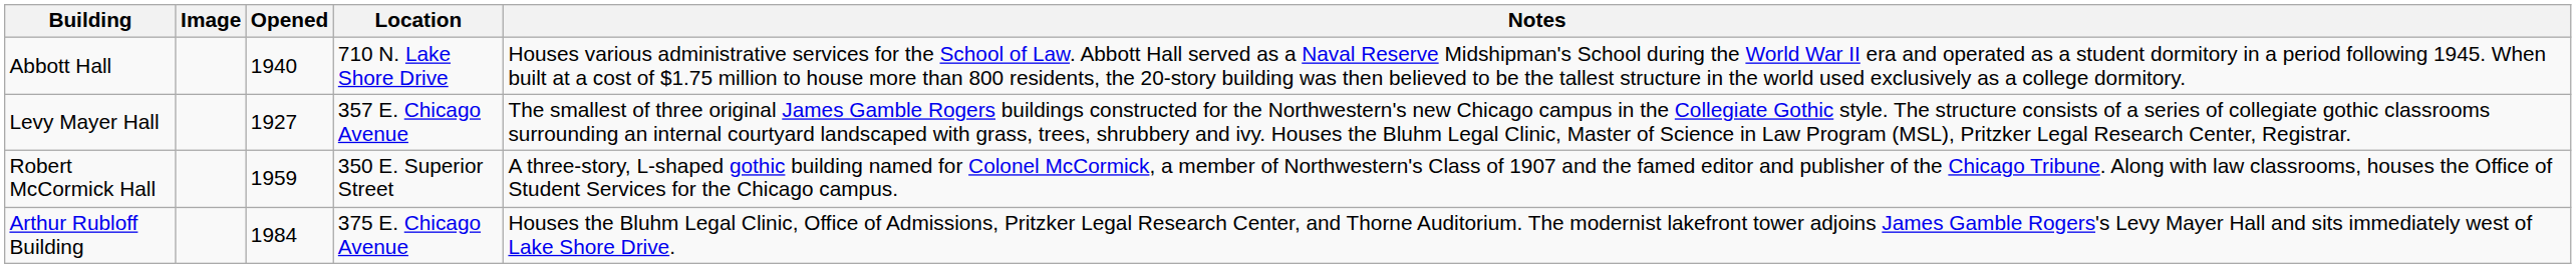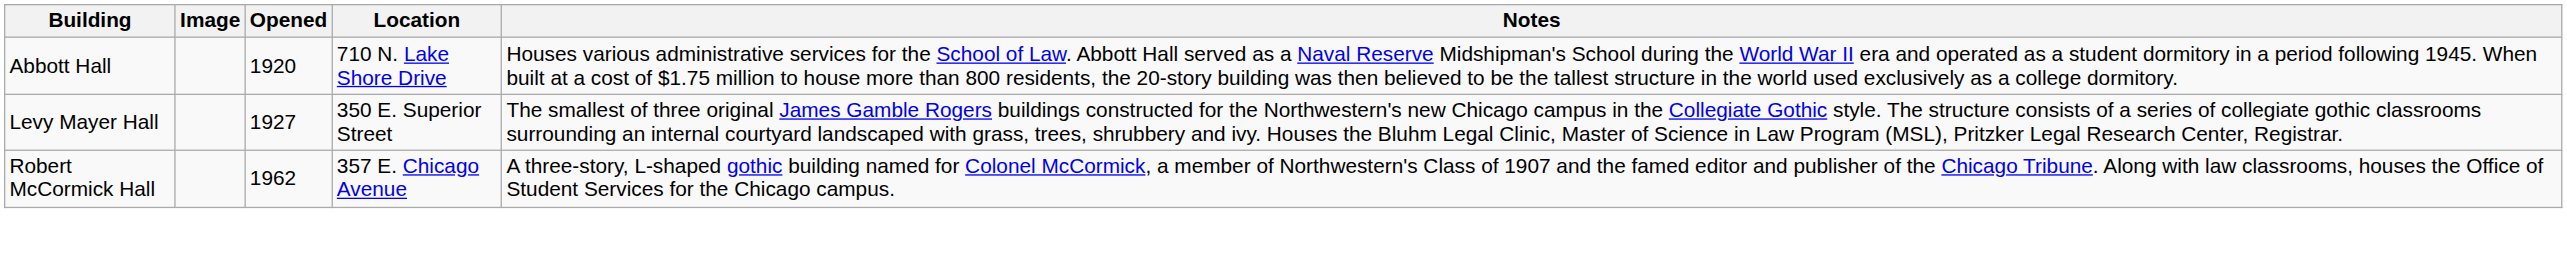 <table class="wikitable">
 <tr>
 <th>Building</th>
 <th>Image</th>
 <th>Opened</th>
 <th>Location</th>
 <th>Notes</th>
 </tr>
 <tr>
 <td>Abbott Hall</td>
 <td></td>
-<td>1940</td>
+<td>1920</td>
 <td>710 N. <a href='#'>Lake Shore Drive</a></td>
 <td>Houses various administrative services for the <a href='#'>School of Law</a>. Abbott Hall served as a <a href='#'>Naval Reserve</a> Midshipman's School during the <a href='#'>World War II</a> era and operated as a student dormitory in a period following 1945. When built at a cost of $1.75 million to house more than 800 residents, the 20-story building was then believed to be the tallest structure in the world used exclusively as a college dormitory.</td>
 </tr>
 <tr>
 <td>Levy Mayer Hall</td>
 <td></td>
 <td>1927</td>
-<td>357 E. <a href='#'>Chicago Avenue</a></td>
+<td>350 E. Superior Street</td>
 <td>The smallest of three original <a href='#'>James Gamble Rogers</a> buildings constructed for the Northwestern's new Chicago campus in the <a href='#'>Collegiate Gothic</a> style. The structure consists of a series of collegiate gothic classrooms surrounding an internal courtyard landscaped with grass, trees, shrubbery and ivy. Houses the Bluhm Legal Clinic, Master of Science in Law Program (MSL), Pritzker Legal Research Center, Registrar.</td>
 </tr>
 <tr>
 <td>Robert McCormick Hall</td>
 <td></td>
-<td>1959</td>
-<td>350 E. Superior Street</td>
+<td>1962</td>
+<td>357 E. <a href='#'>Chicago Avenue</a></td>
 <td>A three-story, L-shaped <a href='#'>gothic</a> building named for <a href='#'>Colonel McCormick</a>, a member of Northwestern's Class of 1907 and the famed editor and publisher of the <a href='#'>Chicago Tribune</a>. Along with law classrooms, houses the Office of Student Services for the Chicago campus.</td>
 </tr>
-<tr>
-<td><a href='#'>Arthur Rubloff</a> Building</td>
-<td></td>
-<td>1984</td>
-<td>375 E. <a href='#'>Chicago Avenue</a></td>
-<td>Houses the Bluhm Legal Clinic, Office of Admissions, Pritzker Legal Research Center, and Thorne Auditorium. The modernist lakefront tower adjoins <a href='#'>James Gamble Rogers</a>'s Levy Mayer Hall and sits immediately west of <a href='#'>Lake Shore Drive</a>.</td>
-</tr>
 </table>
